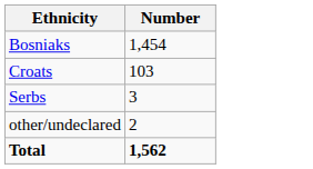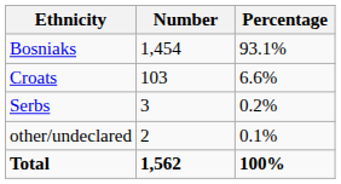 <table class="wikitable">
 <tr>
 <th width="100px">Ethnicity</th>
 <th width="80px">Number</th>
+<th width="80px">Percentage</th>
 </tr>
 <tr>
 <td><a href='#'>Bosniaks</a></td>
 <td>1,454</td>
+<td>93.1%</td>
 </tr>
 <tr>
 <td><a href='#'>Croats</a></td>
 <td>103</td>
+<td>6.6%</td>
 </tr>
 <tr>
 <td><a href='#'>Serbs</a></td>
 <td>3</td>
+<td>0.2%</td>
 </tr>
 <tr>
 <td>other/undeclared</td>
 <td>2</td>
+<td>0.1%</td>
 </tr>
 <tr>
 <td><strong>Total</strong></td>
 <td><strong>1,562</strong></td>
+<td><strong>100%</strong></td>
 </tr>
 </table>
